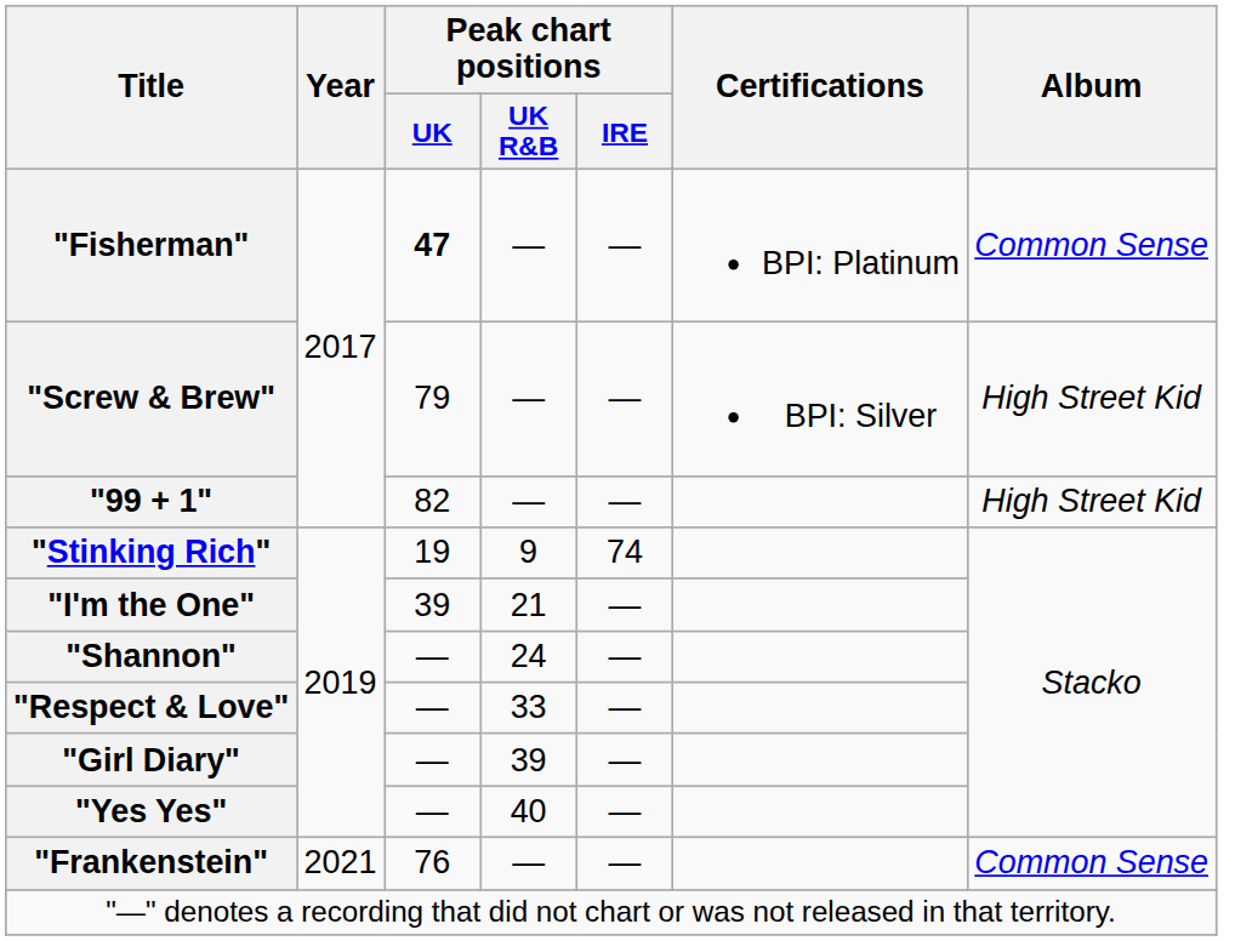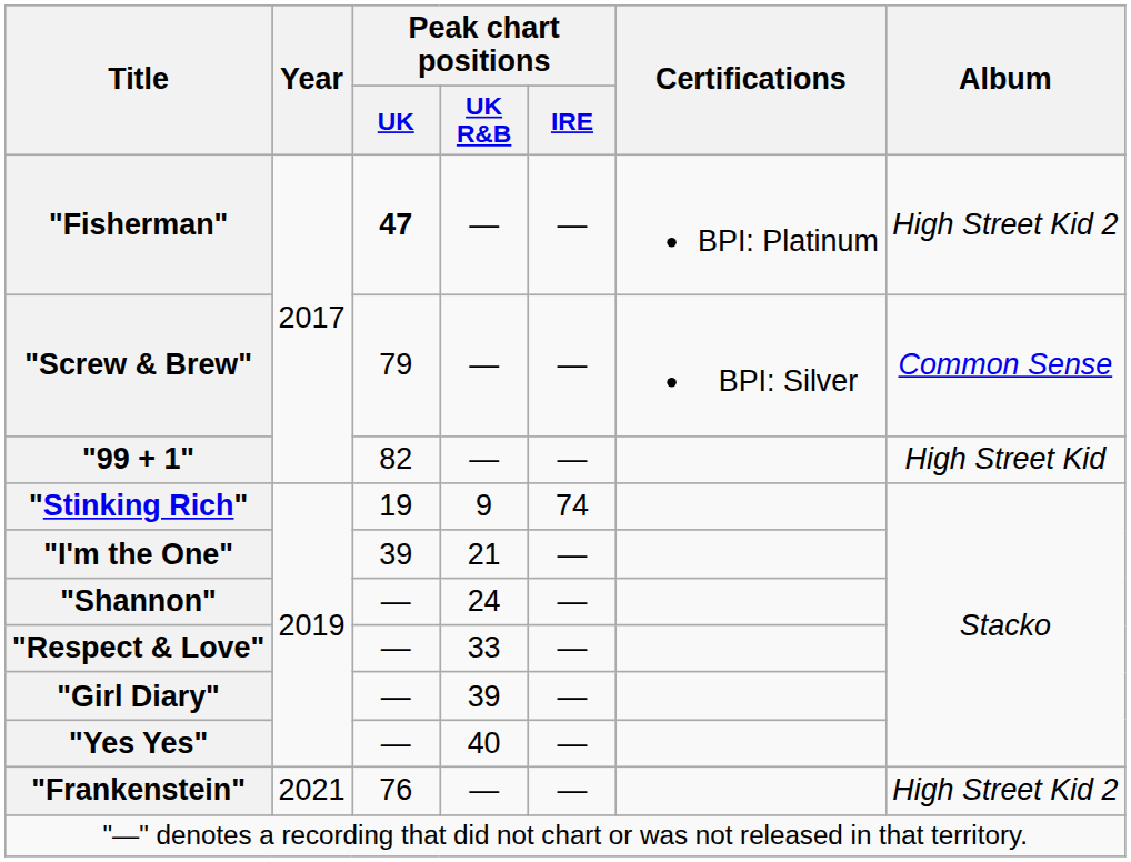 <table class="wikitable plainrowheaders" style="text-align:center;">
 <tr>
 <th scope="col" rowspan="2">Title</th>
 <th scope="col" rowspan="2">Year</th>
 <th scope="col" colspan="3">Peak chart positions</th>
 <th scope="col" rowspan="2">Certifications</th>
 <th scope="col" rowspan="2">Album</th>
 </tr>
 <tr>
 <th scope="col" style="width:3em;font-size:85%;"><a href='#'>UK</a><br></th>
 <th scope="col" style="width:3em;font-size:85%;"><a href='#'>UK R&B</a><br></th>
 <th scope="col" style="width:3em;font-size:85%;"><a href='#'>IRE</a><br></th>
 </tr>
 <tr>
 <th scope="row">"Fisherman"<br></th>
 <td rowspan="3">2017</td>
 <td><strong>47</strong></td>
 <td>—</td>
 <td>—</td>
 <td><br><ul><li>BPI: Platinum</li></ul></td>
-<td><em><a href='#'>Common Sense</a></em></td>
+<td><em>High Street Kid 2</em></td>
 </tr>
 <tr>
 <th scope="row">"Screw & Brew"</th>
 <td>79</td>
 <td>—</td>
 <td>—</td>
 <td><br><ul><li>BPI: Silver</li></ul></td>
-<td><em>High Street Kid</em></td>
+<td><em><a href='#'>Common Sense</a></em></td>
 </tr>
 <tr>
 <th scope="row">"99 + 1"<br></th>
 <td>82</td>
 <td>—</td>
 <td>—</td>
 <td></td>
 <td><em>High Street Kid</em></td>
 </tr>
 <tr>
 <th scope="row">"<a href='#'>Stinking Rich</a>"<br></th>
 <td rowspan="6">2019</td>
 <td>19</td>
 <td>9</td>
 <td>74</td>
 <td></td>
 <td rowspan="6"><em>Stacko</em></td>
 </tr>
 <tr>
 <th scope="row">"I'm the One"<br></th>
 <td>39</td>
 <td>21</td>
 <td>—</td>
 <td></td>
 </tr>
 <tr>
 <th scope="row">"Shannon"</th>
 <td>—</td>
 <td>24</td>
 <td>—</td>
 <td></td>
 </tr>
 <tr>
 <th scope="row">"Respect & Love"</th>
 <td>—</td>
 <td>33</td>
 <td>—</td>
 <td></td>
 </tr>
 <tr>
 <th scope="row">"Girl Diary"</th>
 <td>—</td>
 <td>39</td>
 <td>—</td>
 <td></td>
 </tr>
 <tr>
 <th scope="row">"Yes Yes"</th>
 <td>—</td>
 <td>40</td>
 <td>—</td>
 <td></td>
 </tr>
 <tr>
 <th scope="row">"Frankenstein"<br></th>
 <td>2021</td>
 <td>76</td>
 <td>—</td>
 <td>—</td>
 <td></td>
-<td><em><a href='#'>Common Sense</a></em></td>
+<td><em>High Street Kid 2</em></td>
 </tr>
 <tr>
 <td colspan="7" style="font-size:90%">"—" denotes a recording that did not chart or was not released in that territory.</td>
 </tr>
 </table>
